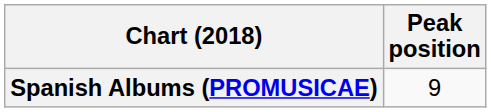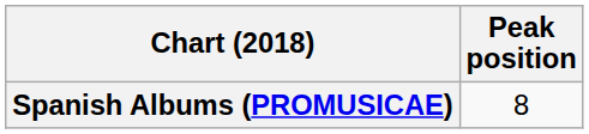 <table class="wikitable plainrowheaders" style="text-align:center">
 <tr>
 <th scope="col">Chart (2018)</th>
 <th scope="col">Peak<br> position</th>
 </tr>
 <tr>
 <th scope="row">Spanish Albums (<a href='#'>PROMUSICAE</a>)</th>
-<td>9</td>
+<td>8</td>
 </tr>
 </table>
